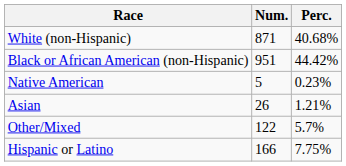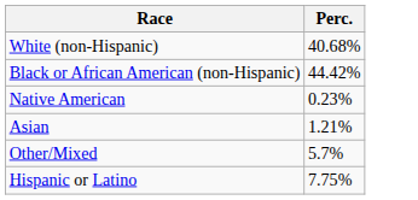 <table class="wikitable">
 <tr>
 <th>Race</th>
-<th>Num.</th>
 <th>Perc.</th>
 </tr>
 <tr>
 <td><a href='#'>White</a> (non-Hispanic)</td>
-<td>871</td>
 <td>40.68%</td>
 </tr>
 <tr>
 <td><a href='#'>Black or African American</a> (non-Hispanic)</td>
-<td>951</td>
 <td>44.42%</td>
 </tr>
 <tr>
 <td><a href='#'>Native American</a></td>
-<td>5</td>
 <td>0.23%</td>
 </tr>
 <tr>
 <td><a href='#'>Asian</a></td>
-<td>26</td>
 <td>1.21%</td>
 </tr>
 <tr>
 <td><a href='#'>Other/Mixed</a></td>
-<td>122</td>
 <td>5.7%</td>
 </tr>
 <tr>
 <td><a href='#'>Hispanic</a> or <a href='#'>Latino</a></td>
-<td>166</td>
 <td>7.75%</td>
 </tr>
 </table>
